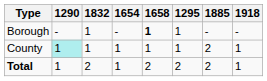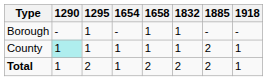 <table class="wikitable">
 <tr>
 <th>Type</th>
 <th>1290</th>
-<th>1832</th>
+<th>1295</th>
 <th>1654</th>
 <th>1658</th>
-<th>1295</th>
+<th>1832</th>
 <th>1885</th>
 <th>1918</th>
 </tr>
 <tr>
 <td>Borough</td>
 <td>-</td>
 <td>1</td>
 <td>-</td>
-<td><strong>1</strong></td>
+<td>1</td>
 <td>1</td>
 <td>-</td>
 <td>-</td>
 </tr>
 <tr>
 <td>County</td>
 <td style="background: paleturquoise;">1</td>
 <td>1</td>
 <td>1</td>
 <td>1</td>
 <td>1</td>
 <td>2</td>
 <td>1</td>
 </tr>
 <tr>
 <td><strong>Total</strong></td>
 <td>1</td>
 <td>2</td>
 <td>1</td>
 <td>2</td>
 <td>2</td>
 <td>2</td>
 <td>1</td>
 </tr>
 </table>
